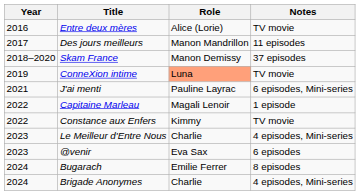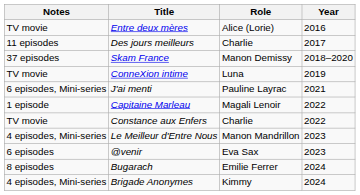 <table class="wikitable plainrowheaders">
 <tr>
-<th scope="col">Year</th>
+<th scope="col" class="unsortable">Notes</th>
 <th scope="col">Title</th>
 <th scope="col" class="unsortable">Role</th>
-<th scope="col" class="unsortable">Notes</th>
+<th scope="col">Year</th>
 </tr>
 <tr>
-<td>2016</td>
+<td>TV movie</td>
 <td><em><a href='#'>Entre deux mères</a></em></td>
 <td>Alice (Lorie)</td>
-<td>TV movie</td>
+<td>2016</td>
 </tr>
 <tr>
+<td>11 episodes</td>
+<td><em>Des jours meilleurs</em></td>
+<td>Charlie</td>
 <td>2017</td>
-<td><em>Des jours meilleurs</em></td>
-<td>Manon Mandrillon</td>
-<td>11 episodes</td>
 </tr>
 <tr>
-<td>2018–2020</td>
+<td>37 episodes</td>
 <td><em><a href='#'>Skam France</a></em></td>
 <td>Manon Demissy</td>
-<td>37 episodes</td>
+<td>2018–2020</td>
 </tr>
 <tr>
+<td>TV movie</td>
+<td><em><a href='#'>ConneXion intime</a></em></td>
+<td>Luna</td>
 <td>2019</td>
-<td><em><a href='#'>ConneXion intime</a></em></td>
-<td style="background: lightsalmon;">Luna</td>
-<td>TV movie</td>
 </tr>
 <tr>
-<td>2021</td>
+<td>6 episodes, Mini-series</td>
 <td><em>J'ai menti</em></td>
 <td>Pauline Layrac</td>
-<td>6 episodes, Mini-series</td>
+<td>2021</td>
 </tr>
 <tr>
-<td>2022</td>
+<td>1 episode</td>
 <td><em><a href='#'>Capitaine Marleau</a></em></td>
 <td>Magali Lenoir</td>
-<td>1 episode</td>
+<td>2022</td>
 </tr>
 <tr>
+<td>TV movie</td>
+<td><em>Constance aux Enfers</em></td>
+<td>Charlie</td>
 <td>2022</td>
-<td><em>Constance aux Enfers</em></td>
-<td>Kimmy</td>
-<td>TV movie</td>
 </tr>
 <tr>
+<td>4 episodes, Mini-series</td>
+<td><em>Le Meilleur d'Entre Nous</em></td>
+<td>Manon Mandrillon</td>
 <td>2023</td>
-<td><em>Le Meilleur d'Entre Nous</em></td>
-<td>Charlie</td>
-<td>4 episodes, Mini-series</td>
 </tr>
 <tr>
-<td>2023</td>
+<td>6 episodes</td>
 <td><em>@venir</em></td>
 <td>Eva Sax</td>
-<td>6 episodes</td>
+<td>2023</td>
 </tr>
 <tr>
-<td>2024</td>
+<td>8 episodes</td>
 <td><em>Bugarach</em></td>
 <td>Emilie Ferrer</td>
-<td>8 episodes</td>
+<td>2024</td>
 </tr>
 <tr>
+<td>4 episodes, Mini-series</td>
+<td><em>Brigade Anonymes</em></td>
+<td>Kimmy</td>
 <td>2024</td>
-<td><em>Brigade Anonymes</em></td>
-<td>Charlie</td>
-<td>4 episodes, Mini-series</td>
 </tr>
 </table>
